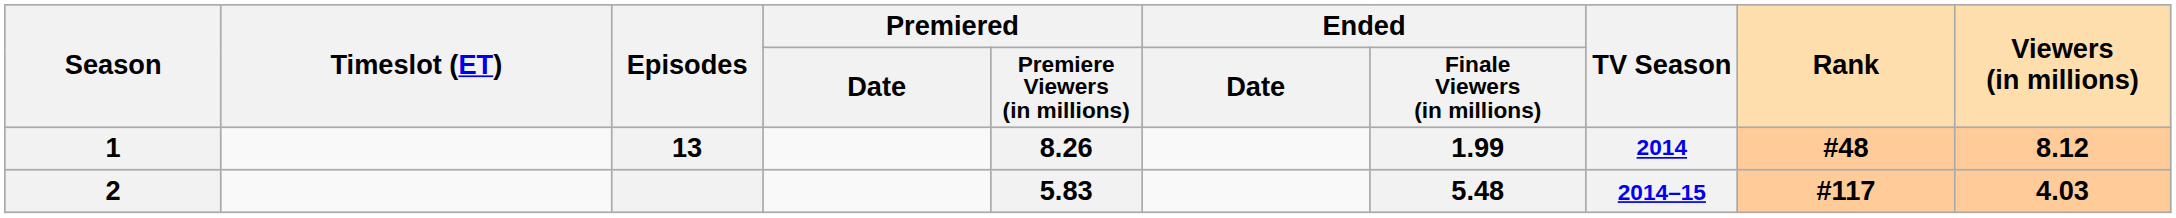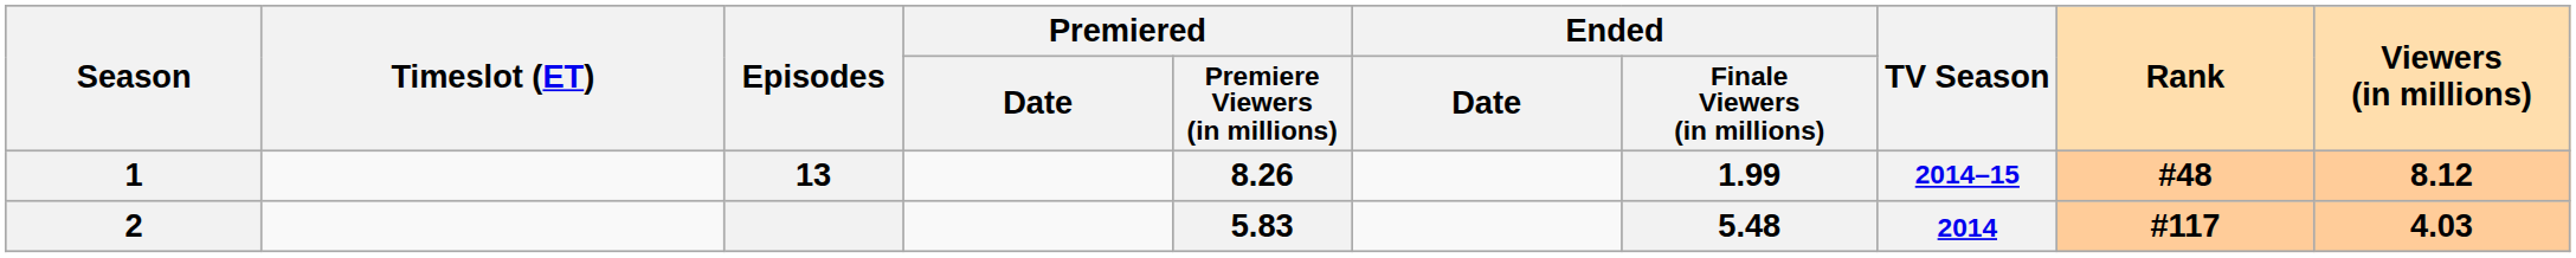 <table class="wikitable">
 <tr>
 <th style="width:10%;" rowspan="2">Season</th>
 <th style="width:18%;" rowspan="2">Timeslot (<a href='#'>ET</a>)</th>
 <th style="width:7%;" rowspan="2">Episodes</th>
 <th colspan=2>Premiered</th>
 <th colspan=2>Ended</th>
 <th style="width:7%;" rowspan="2">TV Season</th>
 <th style="width:10%; background:#ffdead;" rowspan="2">Rank</th>
 <th style="width:10%; background:#ffdead;" rowspan="2">Viewers<br>(in millions)</th>
 </tr>
 <tr>
 <th>Date</th>
 <th span style="width:7%; font-size:smaller; line-height:100%;">Premiere<br>Viewers<br>(in millions)</th>
 <th>Date</th>
 <th span style="width:10%; font-size:smaller; line-height:100%;">Finale<br>Viewers<br>(in millions)</th>
 </tr>
 <tr>
 <th><strong>1</strong></th>
 <td></td>
 <th>13</th>
 <td style="font-size:11px;line-height:110%"></td>
 <th>8.26</th>
 <td style="font-size:11px;line-height:110%"></td>
 <th>1.99</th>
-<th style="font-size:smaller"><a href='#'>2014</a></th>
+<th style="font-size:smaller"><a href='#'>2014–15</a></th>
 <th style="background:#fc9;">#48</th>
 <th style="background:#fc9;">8.12</th>
 </tr>
 <tr>
 <th><strong>2</strong></th>
 <td></td>
 <th></th>
 <td style="font-size:11px;line-height:110%"></td>
 <th>5.83</th>
 <td style="font-size:11px;line-height:110%"></td>
 <th>5.48</th>
-<th style="font-size:smaller"><a href='#'>2014–15</a></th>
+<th style="font-size:smaller"><a href='#'>2014</a></th>
 <th style="background:#fc9;">#117</th>
 <th style="background:#fc9;">4.03</th>
 </tr>
 </table>
